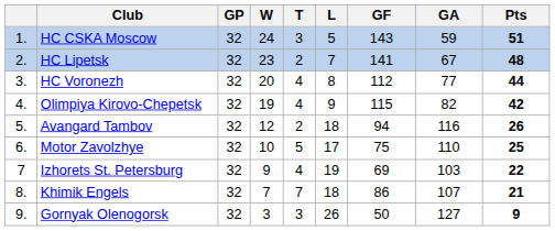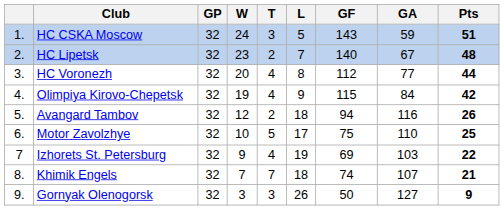 <table class="wikitable">
 <tr>
 <th width="30"></th>
 <th width="200">Club</th>
 <th width="30">GP</th>
 <th width="30">W</th>
 <th width="30">T</th>
 <th width="30">L</th>
 <th width="70">GF</th>
 <th width="70">GA</th>
 <th width="70">Pts</th>
 </tr>
 <tr bgcolor="#BCD2EE" align="center">
 <td>1.</td>
 <td align="left"><a href='#'>HC CSKA Moscow</a></td>
 <td>32</td>
 <td>24</td>
 <td>3</td>
 <td>5</td>
 <td>143</td>
 <td>59</td>
 <td><strong>51</strong></td>
 </tr>
 <tr bgcolor="#BCD2EE" align="center">
 <td>2.</td>
 <td align="left"><a href='#'>HC Lipetsk</a></td>
 <td>32</td>
 <td>23</td>
 <td>2</td>
 <td>7</td>
-<td>141</td>
+<td>140</td>
 <td>67</td>
 <td><strong>48</strong></td>
 </tr>
 <tr bgcolor="#FFFFFF" align="center">
 <td>3.</td>
 <td align="left"><a href='#'>HC Voronezh</a></td>
 <td>32</td>
 <td>20</td>
 <td>4</td>
 <td>8</td>
 <td>112</td>
 <td>77</td>
 <td><strong>44</strong></td>
 </tr>
 <tr bgcolor="#FFFFFF" align="center">
 <td>4.</td>
 <td align="left"><a href='#'>Olimpiya Kirovo-Chepetsk</a></td>
 <td>32</td>
 <td>19</td>
 <td>4</td>
 <td>9</td>
 <td>115</td>
-<td>82</td>
+<td>84</td>
 <td><strong>42</strong></td>
 </tr>
 <tr bgcolor="#FFFFFF" align="center">
 <td>5.</td>
 <td align="left"><a href='#'>Avangard Tambov</a></td>
 <td>32</td>
 <td>12</td>
 <td>2</td>
 <td>18</td>
 <td>94</td>
 <td>116</td>
 <td><strong>26</strong></td>
 </tr>
 <tr bgcolor="#FFFFFF" align="center">
 <td>6.</td>
 <td align="left"><a href='#'>Motor Zavolzhye</a></td>
 <td>32</td>
 <td>10</td>
 <td>5</td>
 <td>17</td>
 <td>75</td>
 <td>110</td>
 <td><strong>25</strong></td>
 </tr>
 <tr bgcolor="#FFFFFF" align="center">
 <td>7</td>
 <td align="left"><a href='#'>Izhorets St. Petersburg</a></td>
 <td>32</td>
 <td>9</td>
 <td>4</td>
 <td>19</td>
 <td>69</td>
 <td>103</td>
 <td><strong>22</strong></td>
 </tr>
 <tr bgcolor="#FFFFFF" align="center">
 <td>8.</td>
 <td align="left"><a href='#'>Khimik Engels</a></td>
 <td>32</td>
 <td>7</td>
 <td>7</td>
 <td>18</td>
-<td>86</td>
+<td>74</td>
 <td>107</td>
 <td><strong>21</strong></td>
 </tr>
 <tr bgcolor="#FFFFFF" align="center">
 <td>9.</td>
 <td align="left"><a href='#'>Gornyak Olenogorsk</a></td>
 <td>32</td>
 <td>3</td>
 <td>3</td>
 <td>26</td>
 <td>50</td>
 <td>127</td>
 <td><strong>9</strong></td>
 </tr>
 </table>
